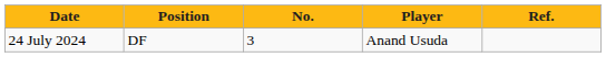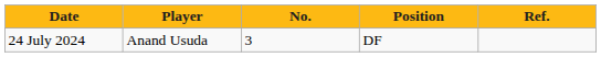 <table class="wikitable plainrowheaders sortable">
 <tr>
 <th style="background:#FDB913; color:#231F20; width:120px;"><strong>Date</strong></th>
+<th style="background:#FDB913; color:#231F20; width:120px;"><strong> Player</strong></th>
+<th style="background:#FDB913; color:#231F20; width:120px;"><strong>No.</strong></th>
 <th style="background:#FDB913; color:#231F20; width:120px;"><strong>Position</strong></th>
-<th style="background:#FDB913; color:#231F20; width:120px;"><strong>No.</strong></th>
-<th style="background:#FDB913; color:#231F20; width:120px;"><strong> Player</strong></th>
 <th style="background:#FDB913; color:#231F20; width:120px;"><strong>Ref.</strong></th>
 </tr>
 <tr>
 <td>24 July 2024</td>
+<td> Anand Usuda</td>
+<td>3</td>
 <td>DF</td>
-<td>3</td>
-<td> Anand Usuda</td>
 <td></td>
 </tr>
 </table>
